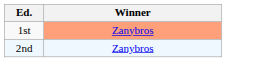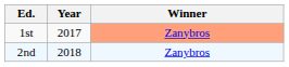 <table class="wikitable" style="text-align:center">
 <tr>
 <th width="50">Ed.</th>
+<th width="50">Year</th>
 <th width="250">Winner</th>
 </tr>
 <tr>
 <td>1st</td>
+<td>2017</td>
 <td style="background: lightsalmon;"><a href='#'>Zanybros</a></td>
 </tr>
 <tr style="background:#f0f8ff;">
 <td>2nd</td>
+<td>2018</td>
 <td><a href='#'>Zanybros</a></td>
 </tr>
 </table>
